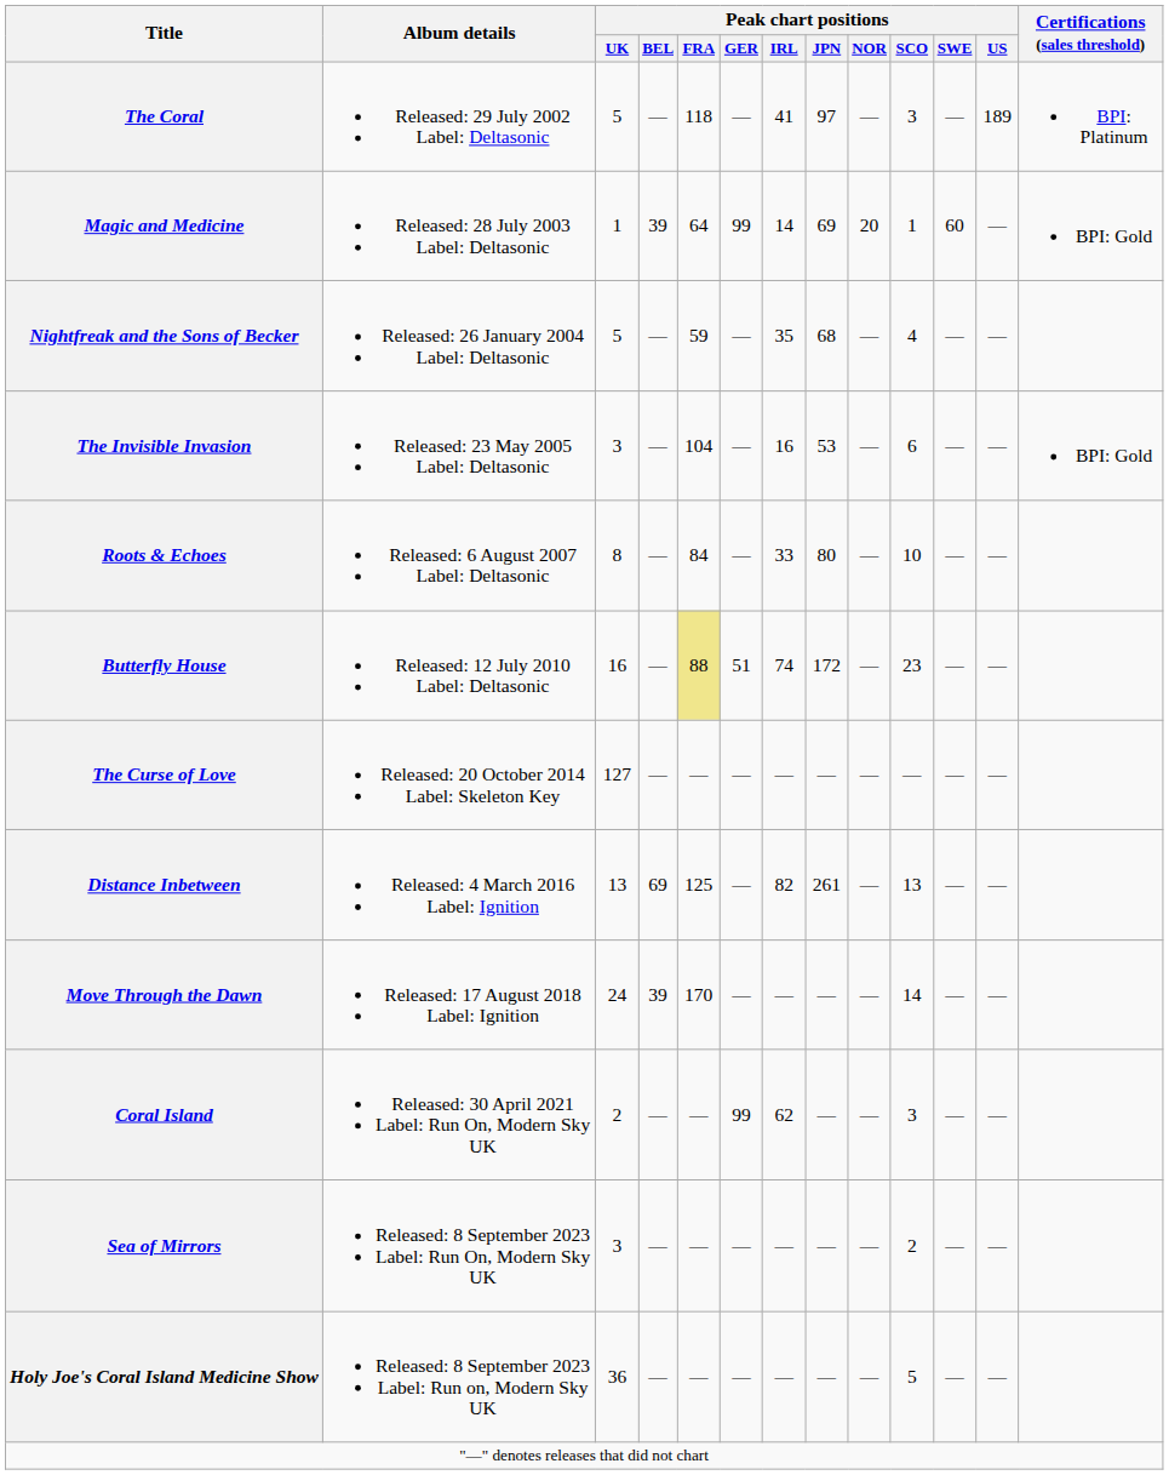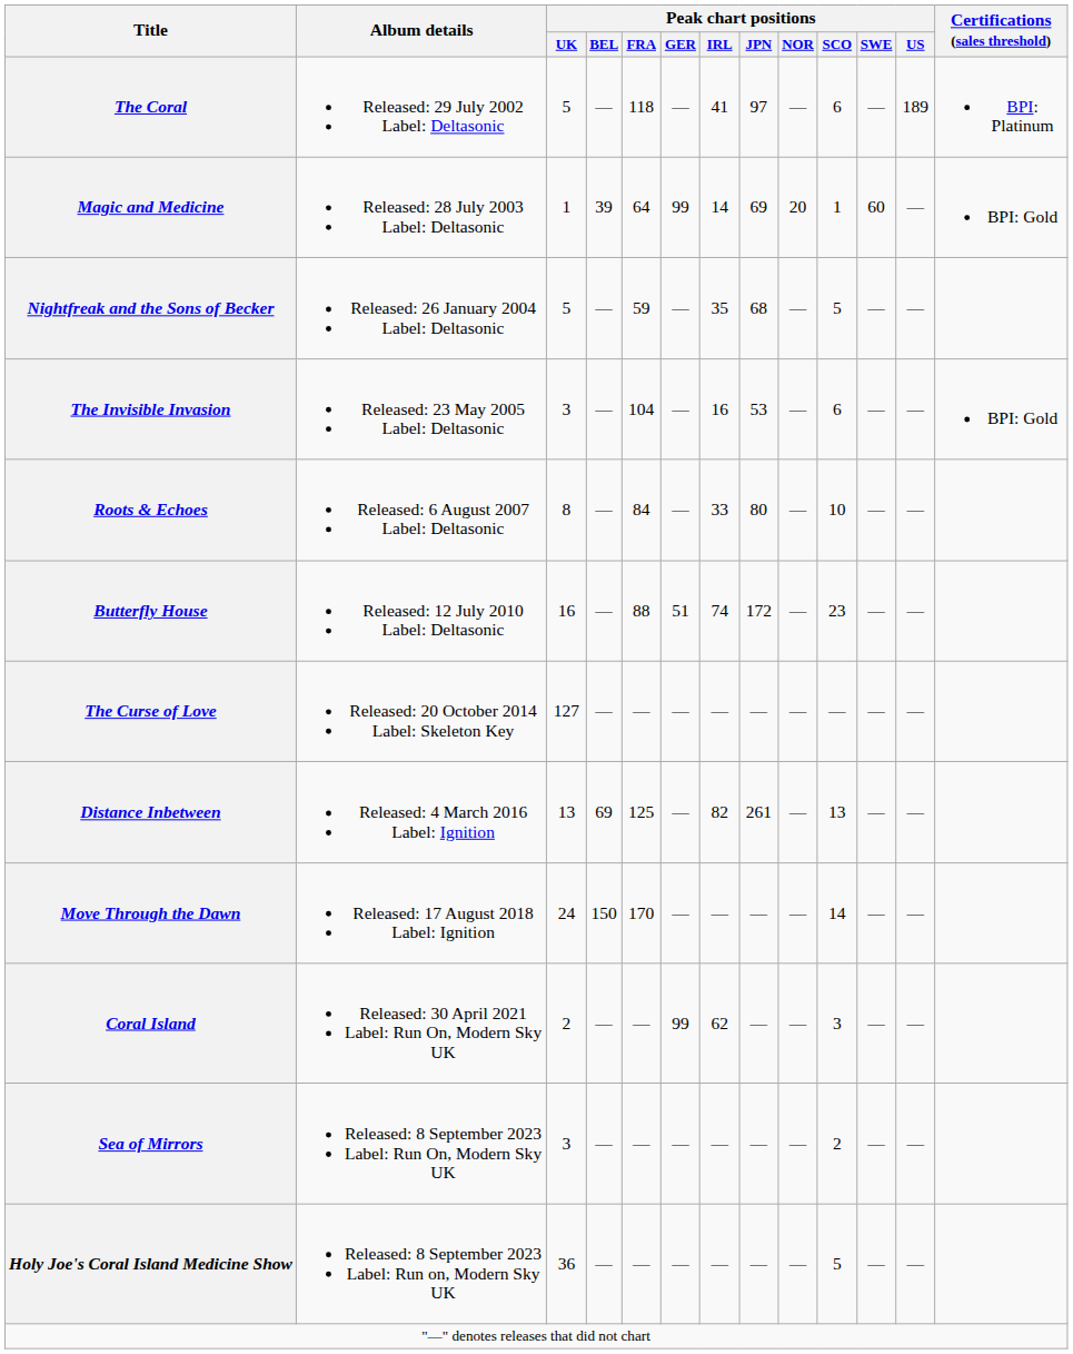 <table class="wikitable plainrowheaders" style="text-align:center;">
 <tr>
 <th rowspan="2">Title</th>
 <th rowspan="2" width="225">Album details</th>
 <th colspan="10">Peak chart positions</th>
 <th rowspan="2" width="115"><a href='#'>Certifications</a><br><small>(<a href='#'>sales threshold</a>)</small></th>
 </tr>
 <tr style="font-size:smaller">
 <th width="30"><a href='#'>UK</a><br></th>
 <th width="25"><a href='#'>BEL</a><br></th>
 <th width="30"><a href='#'>FRA</a><br></th>
 <th width="30"><a href='#'>GER</a><br></th>
 <th width="30"><a href='#'>IRL</a><br></th>
 <th width="30"><a href='#'>JPN</a><br></th>
 <th width="30"><a href='#'>NOR</a><br></th>
 <th width="30"><a href='#'>SCO</a><br></th>
 <th width="30"><a href='#'>SWE</a><br></th>
 <th width="30"><a href='#'>US</a><br></th>
 </tr>
 <tr>
 <th scope="row"><em><a href='#'>The Coral</a></em></th>
 <td><br><ul><li>Released: 29 July 2002</li><li>Label: <a href='#'>Deltasonic</a></li></ul></td>
 <td>5</td>
 <td>—</td>
 <td>118</td>
 <td>—</td>
 <td>41</td>
 <td>97</td>
 <td>—</td>
-<td>3</td>
+<td>6</td>
 <td>—</td>
 <td>189</td>
 <td><br><ul><li><a href='#'>BPI</a>: Platinum</li></ul></td>
 </tr>
 <tr>
 <th scope="row"><em><a href='#'>Magic and Medicine</a></em></th>
 <td><br><ul><li>Released: 28 July 2003</li><li>Label: Deltasonic</li></ul></td>
 <td>1</td>
 <td>39</td>
 <td>64</td>
 <td>99</td>
 <td>14</td>
 <td>69</td>
 <td>20</td>
 <td>1</td>
 <td>60</td>
 <td>—</td>
 <td><br><ul><li>BPI: Gold</li></ul></td>
 </tr>
 <tr>
 <th scope="row"><em><a href='#'>Nightfreak and the Sons of Becker</a></em></th>
 <td><br><ul><li>Released: 26 January 2004</li><li>Label: Deltasonic</li></ul></td>
 <td>5</td>
 <td>—</td>
 <td>59</td>
 <td>—</td>
 <td>35</td>
 <td>68</td>
 <td>—</td>
-<td>4</td>
+<td>5</td>
 <td>—</td>
 <td>—</td>
 <td></td>
 </tr>
 <tr>
 <th scope="row"><em><a href='#'>The Invisible Invasion</a></em></th>
 <td><br><ul><li>Released: 23 May 2005</li><li>Label: Deltasonic</li></ul></td>
 <td>3</td>
 <td>—</td>
 <td>104</td>
 <td>—</td>
 <td>16</td>
 <td>53</td>
 <td>—</td>
 <td>6</td>
 <td>—</td>
 <td>—</td>
 <td><br><ul><li>BPI: Gold</li></ul></td>
 </tr>
 <tr>
 <th scope="row"><em><a href='#'>Roots & Echoes</a></em></th>
 <td><br><ul><li>Released: 6 August 2007</li><li>Label: Deltasonic</li></ul></td>
 <td>8</td>
 <td>—</td>
 <td>84</td>
 <td>—</td>
 <td>33</td>
 <td>80</td>
 <td>—</td>
 <td>10</td>
 <td>—</td>
 <td>—</td>
 <td></td>
 </tr>
 <tr>
 <th scope="row"><em><a href='#'>Butterfly House</a></em></th>
 <td><br><ul><li>Released: 12 July 2010</li><li>Label: Deltasonic</li></ul></td>
 <td>16</td>
 <td>—</td>
-<td style="background: khaki;">88</td>
+<td>88</td>
 <td>51</td>
 <td>74</td>
 <td>172</td>
 <td>—</td>
 <td>23</td>
 <td>—</td>
 <td>—</td>
 <td></td>
 </tr>
 <tr>
 <th scope="row"><em><a href='#'>The Curse of Love</a></em></th>
 <td><br><ul><li>Released: 20 October 2014</li><li>Label: Skeleton Key</li></ul></td>
 <td>127</td>
 <td>—</td>
 <td>—</td>
 <td>—</td>
 <td>—</td>
 <td>—</td>
 <td>—</td>
 <td>—</td>
 <td>—</td>
 <td>—</td>
 <td></td>
 </tr>
 <tr>
 <th scope="row"><em><a href='#'>Distance Inbetween</a></em></th>
 <td><br><ul><li>Released: 4 March 2016</li><li>Label: <a href='#'>Ignition</a></li></ul></td>
 <td>13</td>
 <td>69</td>
 <td>125</td>
 <td>—</td>
 <td>82</td>
 <td>261</td>
 <td>—</td>
 <td>13</td>
 <td>—</td>
 <td>—</td>
 <td></td>
 </tr>
 <tr>
 <th scope="row"><em><a href='#'>Move Through the Dawn</a></em></th>
 <td><br><ul><li>Released: 17 August 2018</li><li>Label: Ignition</li></ul></td>
 <td>24</td>
-<td>39</td>
+<td>150</td>
 <td>170</td>
 <td>—</td>
 <td>—</td>
 <td>—</td>
 <td>—</td>
 <td>14</td>
 <td>—</td>
 <td>—</td>
 <td></td>
 </tr>
 <tr>
 <th scope="row"><em><a href='#'>Coral Island</a></em></th>
 <td><br><ul><li>Released: 30 April 2021</li><li>Label: Run On, Modern Sky UK</li></ul></td>
 <td>2</td>
 <td>—</td>
 <td>—</td>
 <td>99</td>
 <td>62</td>
 <td>—</td>
 <td>—</td>
 <td>3</td>
 <td>—</td>
 <td>—</td>
 <td></td>
 </tr>
 <tr>
 <th scope="row"><em><a href='#'>Sea of Mirrors</a></em></th>
 <td><br><ul><li>Released: 8 September 2023</li><li>Label: Run On, Modern Sky UK</li></ul></td>
 <td>3</td>
 <td>—</td>
 <td>—</td>
 <td>—</td>
 <td>—</td>
 <td>—</td>
 <td>—</td>
 <td>2</td>
 <td>—</td>
 <td>—</td>
 <td></td>
 </tr>
 <tr>
 <th scope="row"><em>Holy Joe's Coral Island Medicine Show</em></th>
 <td><br><ul><li>Released: 8 September 2023</li><li>Label: Run on, Modern Sky UK</li></ul></td>
 <td>36</td>
 <td>—</td>
 <td>—</td>
 <td>—</td>
 <td>—</td>
 <td>—</td>
 <td>—</td>
 <td>5</td>
 <td>—</td>
 <td>—</td>
 <td></td>
 </tr>
 <tr>
 <td colspan="14" style="font-size:85%">"—" denotes releases that did not chart</td>
 </tr>
 </table>
